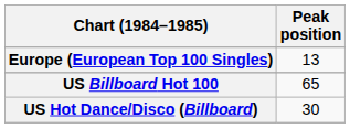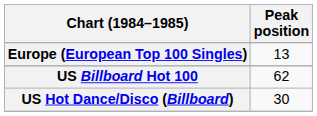 <table class="wikitable sortable plainrowheaders" style="text-align:center">
 <tr>
 <th>Chart (1984–1985)</th>
 <th>Peak<br>position</th>
 </tr>
 <tr>
 </tr>
 <tr>
 <th scope="row">Europe (<a href='#'>European Top 100 Singles</a>)</th>
 <td>13</td>
 </tr>
 <tr>
 </tr>
 <tr>
 </tr>
 <tr>
 </tr>
 <tr>
 </tr>
 <tr>
 <th scope="row">US <a href='#'><em>Billboard</em> Hot 100</a></th>
-<td>65</td>
+<td>62</td>
 </tr>
 <tr>
 <th scope="row">US <a href='#'>Hot Dance/Disco</a> (<em><a href='#'>Billboard</a></em>)</th>
 <td>30</td>
 </tr>
 <tr>
 </tr>
 </table>
